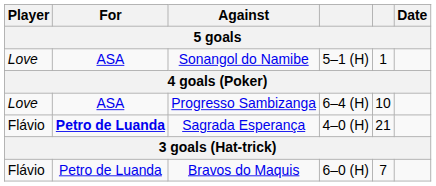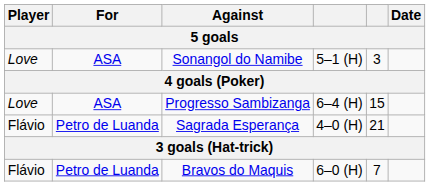 <table class="wikitable sortable">
 <tr>
 <th>Player</th>
 <th>For</th>
 <th>Against</th>
 <th style="text-align:center"></th>
 <th></th>
 <th>Date</th>
 </tr>
 <tr>
 <th colspan=6>5 goals</th>
 </tr>
 <tr>
 <td align="left"> <em>Love</em></td>
 <td align=center><a href='#'>ASA</a></td>
 <td align=center><a href='#'>Sonangol do Namibe</a></td>
 <td align=center>5–1 (H)</td>
-<td align=center>1</td>
+<td align=center>3</td>
 <td></td>
 </tr>
 <tr>
 <th colspan="6">4 goals (Poker)</th>
 </tr>
 <tr>
 <td align="left"> <em>Love</em></td>
 <td align=center><a href='#'>ASA</a></td>
 <td align=center><a href='#'>Progresso Sambizanga</a></td>
 <td align=center>6–4 (H)</td>
-<td align=center>10</td>
+<td align=center>15</td>
 <td></td>
 </tr>
 <tr>
 <td> Flávio</td>
-<td align=center><strong><a href='#'>Petro de Luanda</a></strong></td>
+<td align=center><a href='#'>Petro de Luanda</a></td>
 <td align=center><a href='#'>Sagrada Esperança</a></td>
 <td align=center>4–0 (H)</td>
 <td align=center>21</td>
 <td></td>
 </tr>
 <tr>
 <th colspan=6>3 goals (Hat-trick)</th>
 </tr>
 <tr>
 <td> Flávio</td>
 <td align=center><a href='#'>Petro de Luanda</a></td>
 <td align=center><a href='#'>Bravos do Maquis</a></td>
 <td align=center>6–0 (H)</td>
 <td align=center>7</td>
 <td></td>
 </tr>
 </table>
